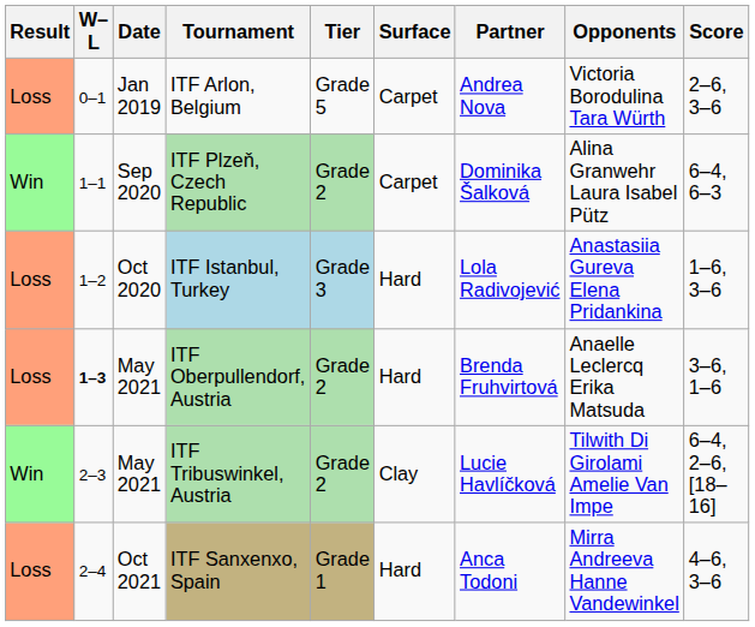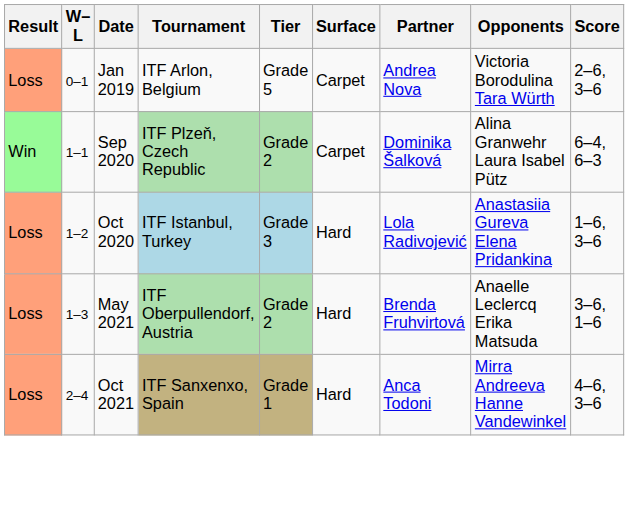 <table class="sortable wikitable">
 <tr>
 <th>Result</th>
 <th class="unsortable">W–L</th>
 <th>Date</th>
 <th>Tournament</th>
 <th>Tier</th>
 <th>Surface</th>
 <th>Partner</th>
 <th>Opponents</th>
 <th class="unsortable">Score</th>
 </tr>
 <tr>
 <td style="background:#ffa07a;">Loss</td>
 <td><small>0–1</small></td>
 <td>Jan 2019</td>
 <td>ITF Arlon, Belgium</td>
 <td>Grade 5</td>
 <td>Carpet</td>
 <td> <a href='#'>Andrea Nova</a></td>
 <td> Victoria Borodulina <br>  <a href='#'>Tara Würth</a></td>
 <td>2–6, 3–6</td>
 </tr>
 <tr>
 <td style="background:#98FB98;">Win</td>
 <td><small>1–1</small></td>
 <td>Sep 2020</td>
 <td bgcolor="addfad">ITF Plzeň, Czech Republic</td>
 <td bgcolor="addfad">Grade 2</td>
 <td>Carpet</td>
 <td> <a href='#'>Dominika Šalková</a></td>
 <td> Alina Granwehr <br>  Laura Isabel Pütz</td>
 <td>6–4, 6–3</td>
 </tr>
 <tr>
 <td style="background:#ffa07a;">Loss</td>
 <td><small>1–2</small></td>
 <td>Oct 2020</td>
 <td bgcolor="lightblue">ITF Istanbul, Turkey</td>
 <td bgcolor="lightblue">Grade 3</td>
 <td>Hard</td>
 <td> <a href='#'>Lola Radivojević</a></td>
 <td> <a href='#'>Anastasiia Gureva</a> <br>  <a href='#'>Elena Pridankina</a></td>
 <td>1–6, 3–6</td>
 </tr>
 <tr>
 <td style="background:#ffa07a;">Loss</td>
-<td><strong><small>1–3</small></strong></td>
+<td><small>1–3</small></td>
 <td>May 2021</td>
 <td bgcolor="addfad">ITF Oberpullendorf, Austria</td>
 <td bgcolor="addfad">Grade 2</td>
 <td>Hard</td>
 <td> <a href='#'>Brenda Fruhvirtová</a></td>
 <td> Anaelle Leclercq <br>  Erika Matsuda</td>
 <td>3–6, 1–6</td>
-</tr>
-<tr>
-<td style="background:#98FB98;">Win</td>
-<td><small>2–3</small></td>
-<td>May 2021</td>
-<td bgcolor="addfad">ITF Tribuswinkel, Austria</td>
-<td bgcolor="addfad">Grade 2</td>
-<td>Clay</td>
-<td> <a href='#'>Lucie Havlíčková</a></td>
-<td> <a href='#'>Tilwith Di Girolami</a> <br>  <a href='#'>Amelie Van Impe</a></td>
-<td>6–4, 2–6, [18–16]</td>
 </tr>
 <tr>
 <td style="background:#ffa07a;">Loss</td>
 <td><small>2–4</small></td>
 <td>Oct 2021</td>
 <td bgcolor="c2b280">ITF Sanxenxo, Spain</td>
 <td bgcolor="c2b280">Grade 1</td>
 <td>Hard</td>
 <td> <a href='#'>Anca Todoni</a></td>
 <td> <a href='#'>Mirra Andreeva</a> <br>  <a href='#'>Hanne Vandewinkel</a></td>
 <td>4–6, 3–6</td>
 </tr>
 </table>
